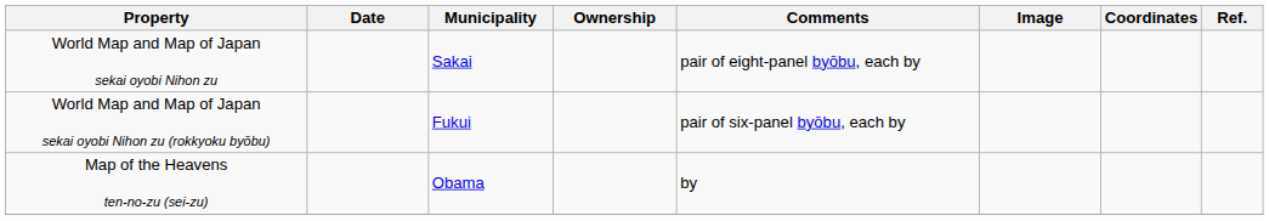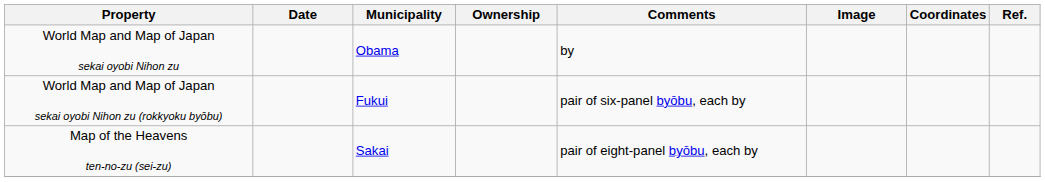 <table class="wikitable sortable"  style="width:100%;">
 <tr>
 <th width="25%" align="left">Property</th>
 <th width="10%" align="left">Date</th>
 <th width="10%" align="left">Municipality</th>
 <th width="10%" align="left">Ownership</th>
 <th width="25%" align="left" class="unsortable">Comments</th>
 <th width="10%" align="left" class="unsortable">Image</th>
 <th width="5%" align="left" class="unsortable">Coordinates</th>
 <th width="5%" align="left" class="unsortable">Ref.</th>
 </tr>
 <tr>
 <td align="center">World Map and Map of Japan<br><br><small><em>sekai oyobi Nihon zu</em></small></td>
 <td></td>
-<td><a href='#'>Sakai</a></td>
+<td><a href='#'>Obama</a></td>
 <td></td>
-<td>pair of eight-panel <a href='#'>byōbu</a>, each  by </td>
+<td> by </td>
 <td> </td>
 <td></td>
 <td></td>
 </tr>
 <tr>
 <td align="center">World Map and Map of Japan<br><br><small><em>sekai oyobi Nihon zu (rokkyoku byōbu)</em></small></td>
 <td></td>
 <td><a href='#'>Fukui</a></td>
 <td></td>
 <td>pair of six-panel <a href='#'>byōbu</a>, each  by </td>
 <td> </td>
 <td></td>
 <td></td>
 </tr>
 <tr>
 <td align="center">Map of the Heavens<br><br><small><em>ten-no-zu (sei-zu)</em></small></td>
 <td></td>
-<td><a href='#'>Obama</a></td>
+<td><a href='#'>Sakai</a></td>
 <td></td>
-<td> by </td>
+<td>pair of eight-panel <a href='#'>byōbu</a>, each  by </td>
 <td></td>
 <td></td>
 <td></td>
 </tr>
 <tr>
 </tr>
 </table>
